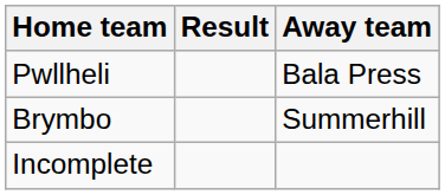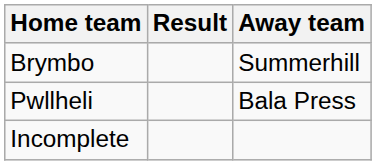 <table class="wikitable">
 <tr>
 <th>Home team</th>
 <th>Result</th>
 <th>Away team</th>
 </tr>
 <tr>
+<td>Brymbo</td>
+<td></td>
+<td>Summerhill</td>
+</tr>
+<tr>
 <td>Pwllheli</td>
 <td></td>
 <td>Bala Press</td>
-</tr>
-<tr>
-<td>Brymbo</td>
-<td></td>
-<td>Summerhill</td>
 </tr>
 <tr>
 <td>Incomplete</td>
 <td></td>
 <td></td>
 </tr>
 </table>
